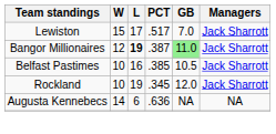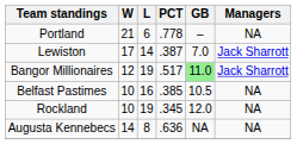 <table class="wikitable">
 <tr>
 <th>Team standings</th>
 <th>W</th>
 <th>L</th>
 <th>PCT</th>
 <th>GB</th>
 <th>Managers</th>
 </tr>
 <tr align=center>
+<td>Portland</td>
+<td>21</td>
+<td>6</td>
+<td>.778</td>
+<td>–</td>
+<td>NA</td>
+</tr>
+<tr align=center>
 <td>Lewiston</td>
-<td>15</td>
 <td>17</td>
-<td>.517</td>
+<td>14</td>
+<td>.387</td>
 <td>7.0</td>
 <td><a href='#'>Jack Sharrott</a></td>
 </tr>
 <tr align=center>
 <td>Bangor Millionaires</td>
 <td>12</td>
-<td><strong>19</strong></td>
-<td>.387</td>
+<td>19</td>
+<td>.517</td>
 <td style="background: lightgreen;">11.0</td>
 <td><a href='#'>Jack Sharrott</a></td>
 </tr>
 <tr align=center>
 <td>Belfast Pastimes</td>
 <td>10</td>
 <td>16</td>
 <td>.385</td>
 <td>10.5</td>
-<td><a href='#'>Jack Sharrott</a></td>
+<td>NA</td>
 </tr>
 <tr align=center>
 <td>Rockland</td>
 <td>10</td>
 <td>19</td>
 <td>.345</td>
 <td>12.0</td>
-<td><a href='#'>Jack Sharrott</a></td>
+<td>NA</td>
 </tr>
 <tr align=center>
 <td>Augusta Kennebecs</td>
 <td>14</td>
-<td>6</td>
+<td>8</td>
 <td>.636</td>
 <td>NA</td>
 <td>NA</td>
 </tr>
 <tr align=center>
 </tr>
 </table>
